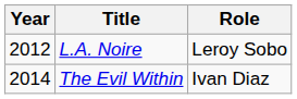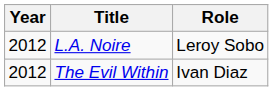 <table class="wikitable sortable">
 <tr>
 <th>Year</th>
 <th>Title</th>
 <th>Role</th>
 </tr>
 <tr>
 <td>2012</td>
 <td><em><a href='#'>L.A. Noire</a></em></td>
 <td>Leroy Sobo</td>
 </tr>
 <tr>
-<td>2014</td>
+<td>2012</td>
 <td><em><a href='#'>The Evil Within</a></em></td>
 <td>Ivan Diaz</td>
 </tr>
 </table>
